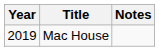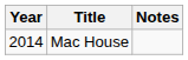 <table class="wikitable">
 <tr>
 <th>Year</th>
 <th>Title</th>
 <th>Notes</th>
 </tr>
 <tr>
-<td>2019</td>
+<td>2014</td>
 <td>Mac House</td>
 <td></td>
 </tr>
 </table>
